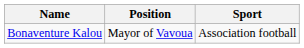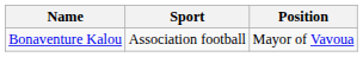 <table class="wikitable sortable">
 <tr>
 <th>Name</th>
+<th>Sport</th>
 <th>Position</th>
-<th>Sport</th>
 </tr>
 <tr>
 <td data-sort-value="Kalou,Bonaventure"><a href='#'>Bonaventure Kalou</a></td>
+<td>Association football</td>
 <td>Mayor of <a href='#'>Vavoua</a></td>
-<td>Association football</td>
 </tr>
 </table>
